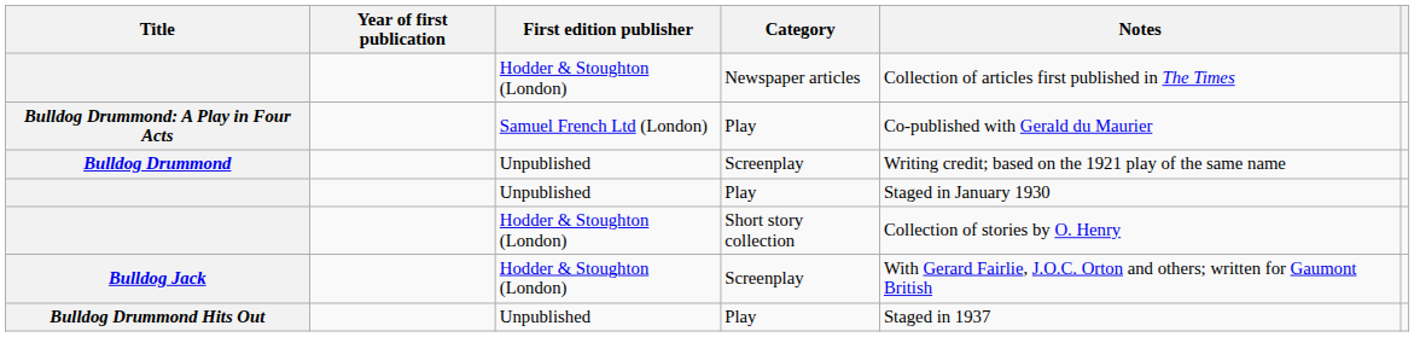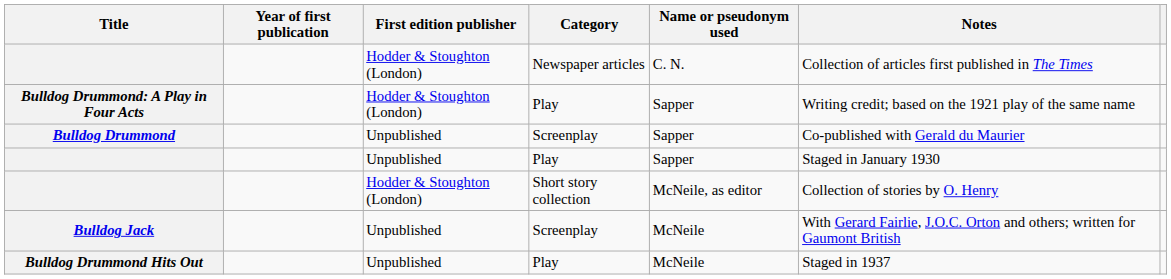 <table class="wikitable plainrowheaders sortable" style="margin-right: 0;">
 <tr>
 <th scope="col">Title</th>
 <th scope="col">Year of first publication</th>
 <th scope="col">First edition publisher</th>
 <th scope="col">Category</th>
+<th scope="col">Name or pseudonym used</th>
 <th scope="col">Notes</th>
 <th scope="col" class="unsortable"></th>
 </tr>
 <tr>
 <th scope="row"></th>
 <td></td>
 <td><a href='#'>Hodder & Stoughton</a> (London)</td>
 <td>Newspaper articles</td>
+<td>C. N.</td>
 <td>Collection of articles first published in <em><a href='#'>The Times</a></em></td>
 <td style="text-align: center;"></td>
 </tr>
 <tr>
 <th scope="row"><em>Bulldog Drummond: A Play in Four Acts</em></th>
 <td></td>
-<td><a href='#'>Samuel French Ltd</a> (London)</td>
+<td><a href='#'>Hodder & Stoughton</a> (London)</td>
 <td>Play</td>
-<td>Co-published with <a href='#'>Gerald du Maurier</a></td>
+<td>Sapper</td>
+<td>Writing credit; based on the 1921 play of the same name</td>
 <td style="text-align: center;"></td>
 </tr>
 <tr>
 <th scope="row"><em><a href='#'>Bulldog Drummond</a></em></th>
 <td></td>
 <td>Unpublished</td>
 <td>Screenplay</td>
-<td>Writing credit; based on the 1921 play of the same name</td>
+<td>Sapper</td>
+<td>Co-published with <a href='#'>Gerald du Maurier</a></td>
 <td style="text-align: center;"></td>
 </tr>
 <tr>
 <th scope="row"></th>
 <td></td>
 <td>Unpublished</td>
 <td>Play</td>
+<td>Sapper</td>
 <td>Staged in January 1930</td>
 <td style="text-align: center;"></td>
 </tr>
 <tr>
 <th scope="row"></th>
 <td></td>
 <td><a href='#'>Hodder & Stoughton</a> (London)</td>
 <td>Short story collection</td>
+<td>McNeile, as editor</td>
 <td>Collection of stories by <a href='#'>O. Henry</a></td>
 <td style="text-align: center;"></td>
 </tr>
 <tr>
 <th scope="row"><em><a href='#'>Bulldog Jack</a></em></th>
 <td></td>
-<td><a href='#'>Hodder & Stoughton</a> (London)</td>
+<td>Unpublished</td>
 <td>Screenplay</td>
+<td>McNeile</td>
 <td>With <a href='#'>Gerard Fairlie</a>, <a href='#'>J.O.C. Orton</a> and others; written for <a href='#'>Gaumont British</a></td>
 <td style="text-align: center;"></td>
 </tr>
 <tr>
 <th scope="row"><em>Bulldog Drummond Hits Out</em></th>
 <td></td>
 <td>Unpublished</td>
 <td>Play</td>
+<td>McNeile</td>
 <td>Staged in 1937</td>
 <td style="text-align: center;"></td>
 </tr>
 </table>
